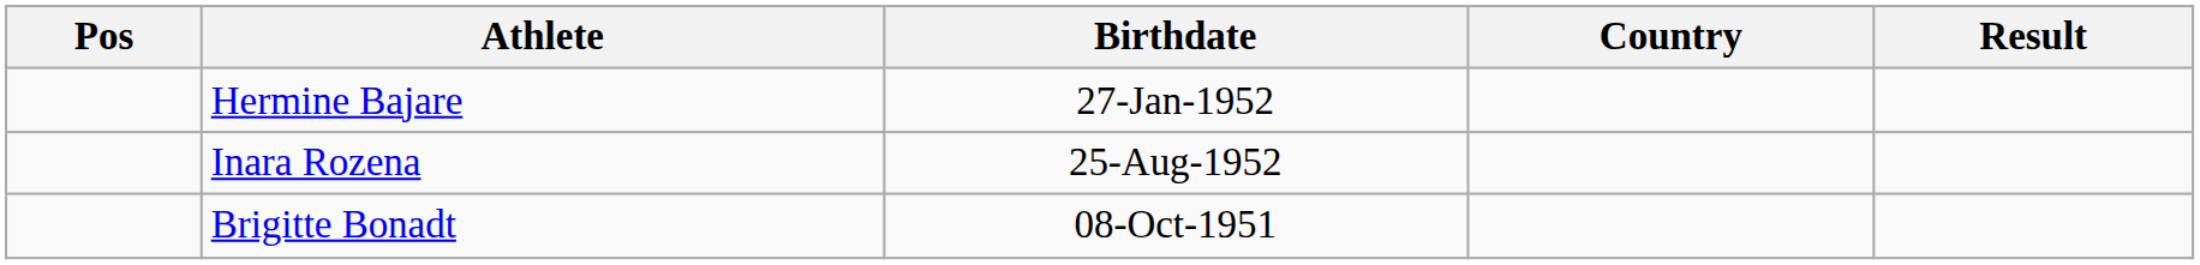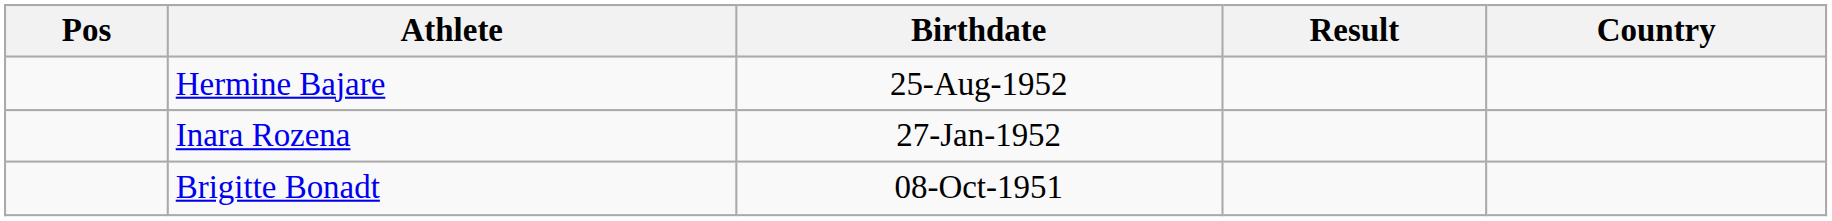 <table class="wikitable"  style="text-align:center; width:70%;">
 <tr>
 <th>Pos</th>
 <th>Athlete</th>
 <th>Birthdate</th>
+<th>Result</th>
 <th>Country</th>
-<th>Result</th>
 </tr>
 <tr>
 <td align=center></td>
 <td align=left><a href='#'>Hermine Bajare</a></td>
-<td>27-Jan-1952</td>
+<td>25-Aug-1952</td>
+<td></td>
 <td align=left></td>
-<td></td>
 </tr>
 <tr>
 <td align=center></td>
 <td align=left><a href='#'>Inara Rozena</a></td>
-<td>25-Aug-1952</td>
+<td>27-Jan-1952</td>
+<td></td>
 <td align=left></td>
-<td></td>
 </tr>
 <tr>
 <td align=center></td>
 <td align=left><a href='#'>Brigitte Bonadt</a></td>
 <td>08-Oct-1951</td>
+<td></td>
 <td align=left></td>
-<td></td>
 </tr>
 </table>
